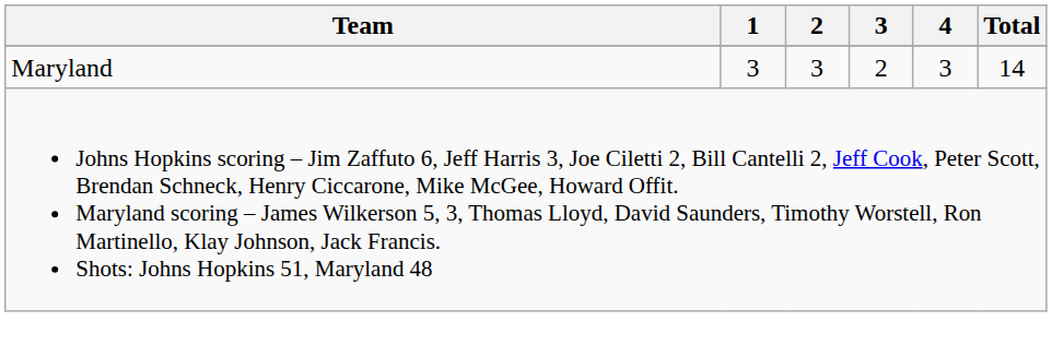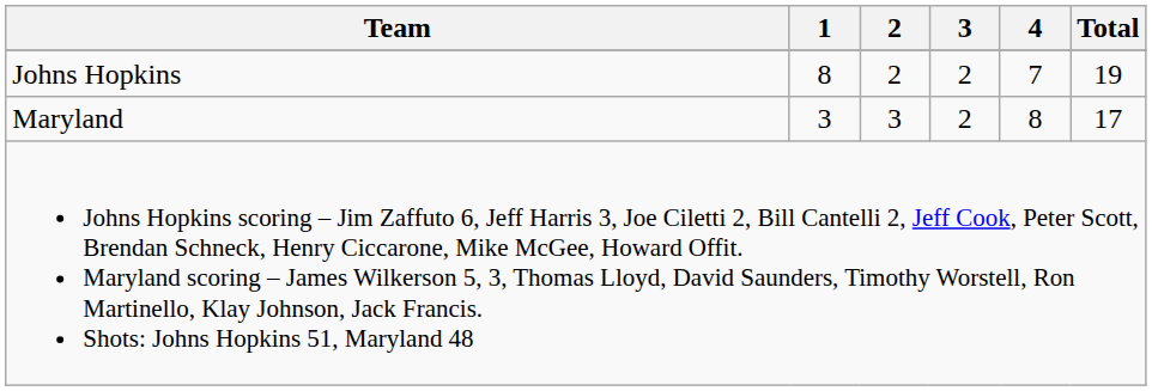 <table class="wikitable" style="text-align:center; max-width:40em">
 <tr>
 <th>Team</th>
 <th style="width:2em">1</th>
 <th style="width:2em">2</th>
 <th style="width:2em">3</th>
 <th style="width:2em">4</th>
 <th style="width:2em">Total</th>
 </tr>
 <tr>
 </tr>
 <tr>
+<td style="text-align:left">Johns Hopkins</td>
+<td>8</td>
+<td>2</td>
+<td>2</td>
+<td>7</td>
+<td>19</td>
+</tr>
+<tr>
 <td style="text-align:left">Maryland</td>
 <td>3</td>
 <td>3</td>
 <td>2</td>
-<td>3</td>
-<td>14</td>
+<td>8</td>
+<td>17</td>
 </tr>
 <tr>
 <td colspan=6 style="text-align:left; font-size:88%;"><br><ul><li>Johns Hopkins scoring – Jim Zaffuto 6, Jeff Harris 3, Joe Ciletti 2, Bill Cantelli 2, <a href='#'>Jeff Cook</a>, Peter Scott, Brendan Schneck, Henry Ciccarone, Mike McGee, Howard Offit.</li><li>Maryland scoring – James Wilkerson 5,  3, Thomas Lloyd, David Saunders, Timothy Worstell, Ron Martinello, Klay Johnson, Jack Francis.</li><li>Shots: Johns Hopkins 51, Maryland 48</li></ul></td>
 </tr>
 </table>
